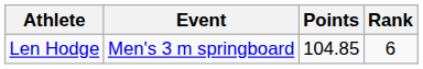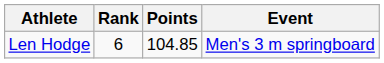 <table class="wikitable" style="font-size:90%;">
 <tr>
 <th>Athlete</th>
+<th>Rank</th>
+<th>Points</th>
 <th>Event</th>
-<th>Points</th>
-<th>Rank</th>
 </tr>
 <tr align=center>
 <td align=left><a href='#'>Len Hodge</a></td>
+<td>6</td>
+<td>104.85</td>
 <td align=left><a href='#'>Men's 3 m springboard</a></td>
-<td>104.85</td>
-<td>6</td>
 </tr>
 </table>
